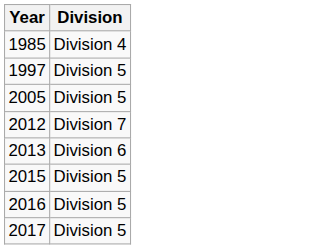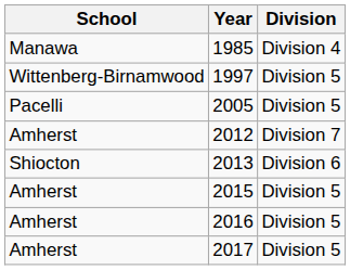 <table class="wikitable">
 <tr>
+<th>School</th>
 <th>Year</th>
 <th>Division</th>
 </tr>
 <tr>
+<td>Manawa</td>
 <td>1985</td>
 <td>Division 4</td>
 </tr>
 <tr>
+<td>Wittenberg-Birnamwood</td>
 <td>1997</td>
 <td>Division 5</td>
 </tr>
 <tr>
+<td>Pacelli</td>
 <td>2005</td>
 <td>Division 5</td>
 </tr>
 <tr>
+<td>Amherst</td>
 <td>2012</td>
 <td>Division 7</td>
 </tr>
 <tr>
+<td>Shiocton</td>
 <td>2013</td>
 <td>Division 6</td>
 </tr>
 <tr>
+<td>Amherst</td>
 <td>2015</td>
 <td>Division 5</td>
 </tr>
 <tr>
+<td>Amherst</td>
 <td>2016</td>
 <td>Division 5</td>
 </tr>
 <tr>
+<td>Amherst</td>
 <td>2017</td>
 <td>Division 5</td>
 </tr>
 </table>
